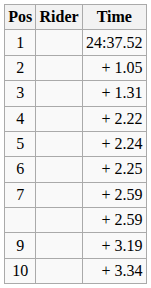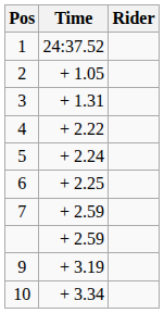 <table class="wikitable">
 <tr>
 <th>Pos</th>
+<th>Time</th>
 <th>Rider</th>
-<th>Time</th>
 </tr>
 <tr valign=top>
 <td align=center>1</td>
+<td align=right>24:37.52</td>
 <td></td>
-<td align=right>24:37.52</td>
 </tr>
 <tr valign=top>
 <td align=center>2</td>
+<td align=right>+ 1.05</td>
 <td></td>
-<td align=right>+ 1.05</td>
 </tr>
 <tr valign=top>
 <td align=center>3</td>
+<td align=right>+ 1.31</td>
 <td></td>
-<td align=right>+ 1.31</td>
 </tr>
 <tr valign=top>
 <td align=center>4</td>
+<td align=right>+ 2.22</td>
 <td></td>
-<td align=right>+ 2.22</td>
 </tr>
 <tr valign=top>
 <td align=center>5</td>
+<td align=right>+ 2.24</td>
 <td></td>
-<td align=right>+ 2.24</td>
 </tr>
 <tr valign=top>
 <td align=center>6</td>
+<td align=right>+ 2.25</td>
 <td></td>
-<td align=right>+ 2.25</td>
 </tr>
 <tr valign=top>
 <td align=center>7</td>
+<td align=right>+ 2.59</td>
 <td></td>
-<td align=right>+ 2.59</td>
 </tr>
 <tr valign=top>
 <td align=center></td>
+<td align=right>+ 2.59</td>
 <td></td>
-<td align=right>+ 2.59</td>
 </tr>
 <tr valign=top>
 <td align=center>9</td>
+<td align=right>+ 3.19</td>
 <td></td>
-<td align=right>+ 3.19</td>
 </tr>
 <tr valign=top>
 <td align=center>10</td>
+<td align=right>+ 3.34</td>
 <td></td>
-<td align=right>+ 3.34</td>
 </tr>
 </table>
